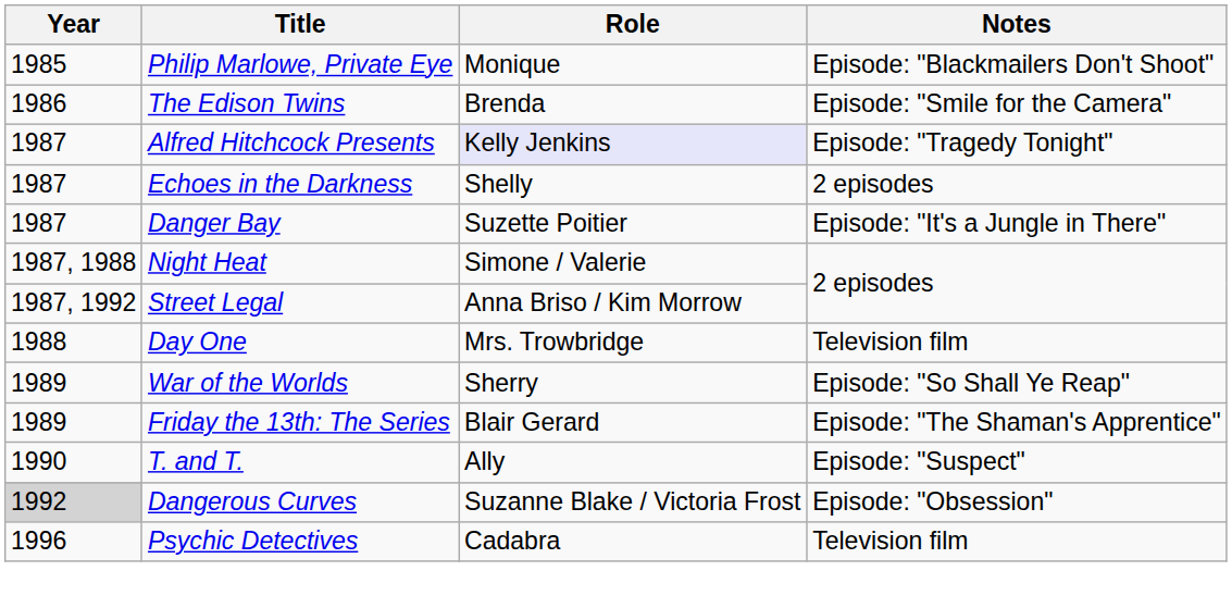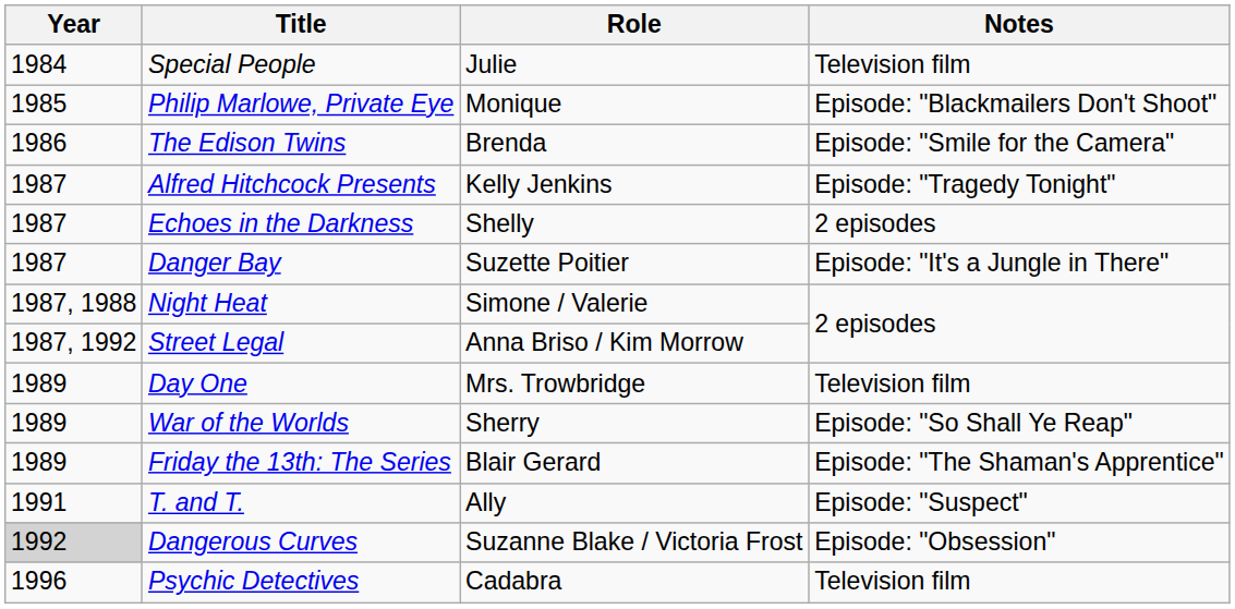 <table class="wikitable sortable">
 <tr>
 <th>Year</th>
 <th>Title</th>
 <th>Role</th>
 <th class="unsortable">Notes</th>
+</tr>
+<tr>
+<td>1984</td>
+<td><em>Special People</em></td>
+<td>Julie</td>
+<td>Television film</td>
 </tr>
 <tr>
 <td>1985</td>
 <td><em><a href='#'>Philip Marlowe, Private Eye</a></em></td>
 <td>Monique</td>
 <td>Episode: "Blackmailers Don't Shoot"</td>
 </tr>
 <tr>
 <td>1986</td>
 <td data-sort-value="Edison Twins, The"><em><a href='#'>The Edison Twins</a></em></td>
 <td>Brenda</td>
 <td>Episode: "Smile for the Camera"</td>
 </tr>
 <tr>
 <td>1987</td>
 <td><a href='#'><em>Alfred Hitchcock Presents</em></a></td>
-<td style="background: lavender;">Kelly Jenkins</td>
+<td>Kelly Jenkins</td>
 <td>Episode: "Tragedy Tonight"</td>
 </tr>
 <tr>
 <td>1987</td>
 <td><em><a href='#'>Echoes in the Darkness</a></em></td>
 <td>Shelly</td>
 <td>2 episodes</td>
 </tr>
 <tr>
 <td>1987</td>
 <td><em><a href='#'>Danger Bay</a></em></td>
 <td>Suzette Poitier</td>
 <td>Episode: "It's a Jungle in There"</td>
 </tr>
 <tr>
 <td>1987, 1988</td>
 <td><em><a href='#'>Night Heat</a></em></td>
 <td>Simone / Valerie</td>
 <td rowspan="2">2 episodes</td>
 </tr>
 <tr>
 <td>1987, 1992</td>
 <td><a href='#'><em>Street Legal</em></a></td>
 <td>Anna Briso / Kim Morrow</td>
 </tr>
 <tr>
-<td>1988</td>
+<td>1989</td>
 <td><a href='#'><em>Day One</em></a></td>
 <td>Mrs. Trowbridge</td>
 <td>Television film</td>
 </tr>
 <tr>
 <td>1989</td>
 <td><a href='#'><em>War of the Worlds</em></a></td>
 <td>Sherry</td>
 <td>Episode: "So Shall Ye Reap"</td>
 </tr>
 <tr>
 <td>1989</td>
 <td><em><a href='#'>Friday the 13th: The Series</a></em></td>
 <td>Blair Gerard</td>
 <td>Episode: "The Shaman's Apprentice"</td>
 </tr>
 <tr>
-<td>1990</td>
+<td>1991</td>
 <td><em><a href='#'>T. and T.</a></em></td>
 <td>Ally</td>
 <td>Episode: "Suspect"</td>
 </tr>
 <tr>
 <td style="background: lightgrey;">1992</td>
 <td><a href='#'><em>Dangerous Curves</em></a></td>
 <td>Suzanne Blake / Victoria Frost</td>
 <td>Episode: "Obsession"</td>
 </tr>
 <tr>
 <td>1996</td>
 <td><em><a href='#'>Psychic Detectives</a></em></td>
 <td>Cadabra</td>
 <td>Television film</td>
 </tr>
 </table>
